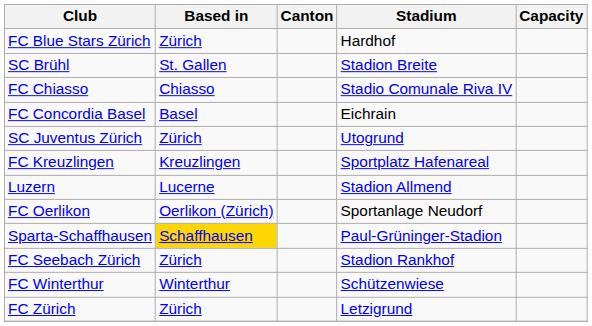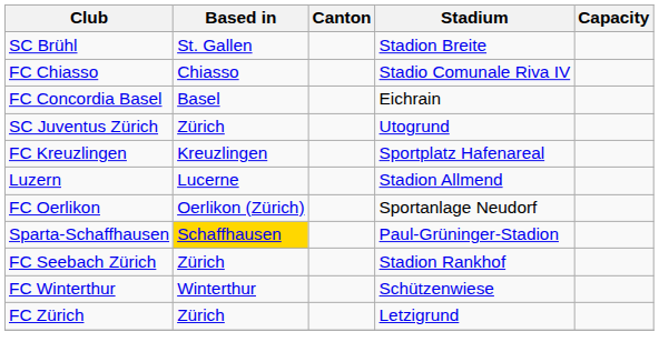 <table class="wikitable">
 <tr>
 <th>Club</th>
 <th>Based in</th>
 <th>Canton</th>
 <th>Stadium</th>
 <th>Capacity</th>
-</tr>
-<tr>
-<td><a href='#'>FC Blue Stars Zürich</a></td>
-<td><a href='#'>Zürich</a></td>
-<td></td>
-<td>Hardhof</td>
-<td></td>
 </tr>
 <tr>
 <td><a href='#'>SC Brühl</a></td>
 <td><a href='#'>St. Gallen</a></td>
 <td></td>
 <td><a href='#'>Stadion Breite</a></td>
 <td></td>
 </tr>
 <tr>
 <td><a href='#'>FC Chiasso</a></td>
 <td><a href='#'>Chiasso</a></td>
 <td></td>
 <td><a href='#'>Stadio Comunale Riva IV</a></td>
 <td></td>
 </tr>
 <tr>
 <td><a href='#'>FC Concordia Basel</a></td>
 <td><a href='#'>Basel</a></td>
 <td></td>
 <td>Eichrain</td>
 <td></td>
 </tr>
 <tr>
 <td><a href='#'>SC Juventus Zürich</a></td>
 <td><a href='#'>Zürich</a></td>
 <td></td>
 <td><a href='#'>Utogrund</a></td>
 <td></td>
 </tr>
 <tr>
 <td><a href='#'>FC Kreuzlingen</a></td>
 <td><a href='#'>Kreuzlingen</a></td>
 <td></td>
 <td><a href='#'>Sportplatz Hafenareal</a></td>
 <td></td>
 </tr>
 <tr>
 <td><a href='#'>Luzern</a></td>
 <td><a href='#'>Lucerne</a></td>
 <td></td>
 <td><a href='#'>Stadion Allmend</a></td>
 <td></td>
 </tr>
 <tr>
 <td><a href='#'>FC Oerlikon</a></td>
 <td><a href='#'>Oerlikon (Zürich)</a></td>
 <td></td>
 <td>Sportanlage Neudorf</td>
 <td></td>
 </tr>
 <tr>
 <td><a href='#'>Sparta-Schaffhausen</a></td>
 <td style="background: gold;"><a href='#'>Schaffhausen</a></td>
 <td></td>
 <td><a href='#'>Paul-Grüninger-Stadion</a></td>
 <td></td>
 </tr>
 <tr>
 <td><a href='#'>FC Seebach Zürich</a></td>
 <td><a href='#'>Zürich</a></td>
 <td></td>
 <td><a href='#'>Stadion Rankhof</a></td>
 <td></td>
 </tr>
 <tr>
 <td><a href='#'>FC Winterthur</a></td>
 <td><a href='#'>Winterthur</a></td>
 <td></td>
 <td><a href='#'>Schützenwiese</a></td>
 <td></td>
 </tr>
 <tr>
 <td><a href='#'>FC Zürich</a></td>
 <td><a href='#'>Zürich</a></td>
 <td></td>
 <td><a href='#'>Letzigrund</a></td>
 <td></td>
 </tr>
 <tr>
 </tr>
 </table>
